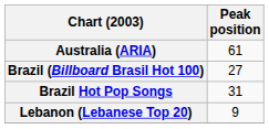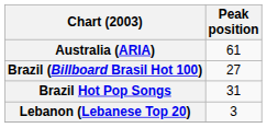 <table class="wikitable sortable plainrowheaders">
 <tr>
 <th scope="col">Chart (2003)</th>
 <th scope="col">Peak<br>position</th>
 </tr>
 <tr>
 <th scope="row">Australia (<a href='#'>ARIA</a>)</th>
 <td style="text-align:center;">61</td>
 </tr>
 <tr>
 <th scope="row">Brazil (<a href='#'><em>Billboard</em> Brasil Hot 100</a>)</th>
 <td style="text-align:center;">27</td>
 </tr>
 <tr>
 <th scope="row">Brazil <a href='#'>Hot Pop Songs</a></th>
 <td style="text-align:center;">31</td>
 </tr>
 <tr>
 <th scope="row">Lebanon (<a href='#'>Lebanese Top 20</a>)</th>
-<td style="text-align:center;">9</td>
+<td style="text-align:center;">3</td>
 </tr>
 <tr>
 </tr>
 </table>
